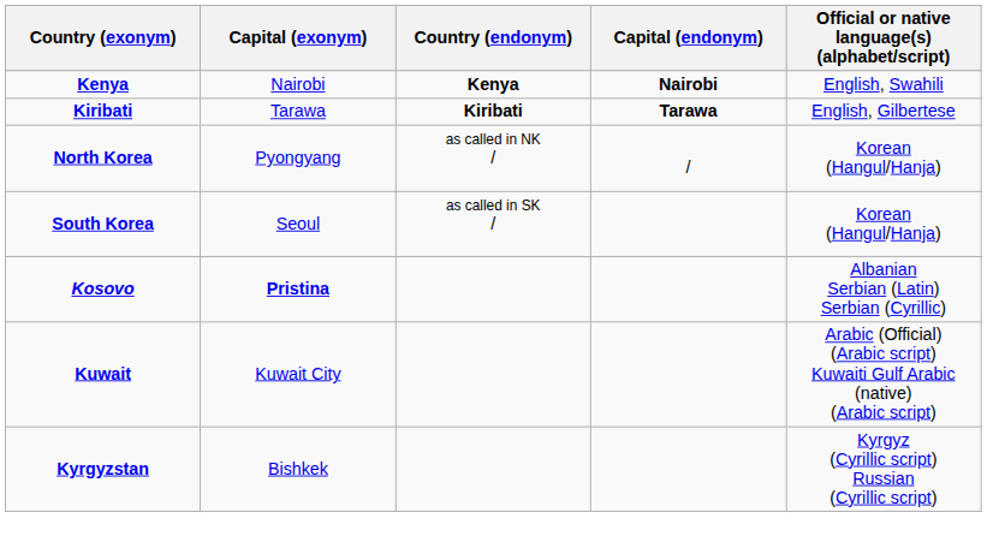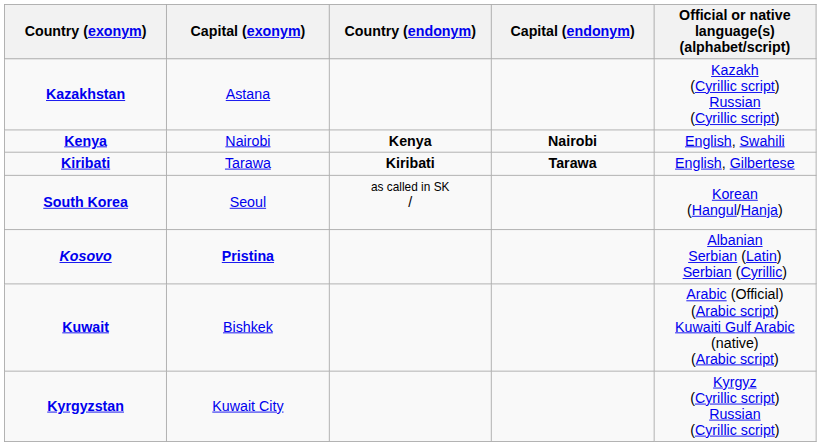 <table style="text-align:center;" class="wikitable">
 <tr style="background:#ccc;">
 <th style="width:175px;">Country (<a href='#'>exonym</a>)</th>
 <th style="width:175px;">Capital (<a href='#'>exonym</a>)</th>
 <th style="width:175px;">Country (<a href='#'>endonym</a>)</th>
 <th style="width:175px;">Capital (<a href='#'>endonym</a>)</th>
 <th style="width:175px;">Official or native language(s) (alphabet/script)</th>
+</tr>
+<tr>
+<td> <strong><a href='#'>Kazakhstan</a></strong></td>
+<td><a href='#'>Astana</a></td>
+<td><strong><em></em></strong><br><em></em><br><strong></strong><br></td>
+<td><strong><em></em></strong><br><em></em><br><strong></strong><br></td>
+<td><a href='#'>Kazakh</a><br>(<a href='#'>Cyrillic script</a>)<br><a href='#'>Russian</a><br>(<a href='#'>Cyrillic script</a>)</td>
 </tr>
 <tr>
 <td> <strong><a href='#'>Kenya</a></strong></td>
 <td><a href='#'>Nairobi</a></td>
 <td><strong>Kenya</strong></td>
 <td><strong>Nairobi</strong></td>
 <td><a href='#'>English</a>, <a href='#'>Swahili</a></td>
 </tr>
 <tr>
 <td> <strong><a href='#'>Kiribati</a></strong></td>
 <td><a href='#'>Tarawa</a></td>
 <td><strong>Kiribati</strong></td>
 <td><strong>Tarawa</strong></td>
 <td><a href='#'>English</a>, <a href='#'>Gilbertese</a></td>
-</tr>
-<tr>
-<td> <strong><a href='#'>North Korea</a></strong></td>
-<td><a href='#'>Pyongyang</a></td>
-<td><strong></strong> <small>as called in NK</small><br> / <br><strong></strong><br></td>
-<td><strong></strong><br> / </td>
-<td><a href='#'>Korean</a><br>(<a href='#'>Hangul</a>/<a href='#'>Hanja</a>)</td>
 </tr>
 <tr>
 <td> <strong><a href='#'>South Korea</a></strong></td>
 <td><a href='#'>Seoul</a></td>
 <td><strong></strong> <small>as called in SK</small><br> / <br><strong></strong><br></td>
 <td><strong></strong><br></td>
 <td><a href='#'>Korean</a><br>(<a href='#'>Hangul</a>/<a href='#'>Hanja</a>)</td>
 </tr>
 <tr>
 <td> <strong><em><a href='#'>Kosovo</a></em></strong></td>
 <td><strong><a href='#'>Pristina</a></strong></td>
 <td><strong></strong><br><strong></strong><br><strong></strong></td>
 <td><strong></strong><br><strong></strong><br><strong></strong></td>
 <td><a href='#'>Albanian</a> <br> <a href='#'>Serbian</a> (<a href='#'>Latin</a>) <br> <a href='#'>Serbian</a> (<a href='#'>Cyrillic</a>)</td>
 </tr>
 <tr>
 <td> <strong><a href='#'>Kuwait</a></strong></td>
-<td><a href='#'>Kuwait City</a></td>
+<td><a href='#'>Bishkek</a></td>
 <td><strong></strong><br><br><strong></strong><br></td>
 <td><strong></strong><br><br><strong></strong><br></td>
 <td><a href='#'>Arabic</a> (Official)<br>(<a href='#'>Arabic script</a>)<br> <a href='#'>Kuwaiti Gulf Arabic</a> (native)<br>(<a href='#'>Arabic script</a>)</td>
 </tr>
 <tr>
 <td> <strong><a href='#'>Kyrgyzstan</a></strong></td>
-<td><a href='#'>Bishkek</a></td>
+<td><a href='#'>Kuwait City</a></td>
 <td><strong></strong><br><br><strong></strong><br></td>
 <td><strong></strong><br><br><strong></strong><br></td>
 <td><a href='#'>Kyrgyz</a><br>(<a href='#'>Cyrillic script</a>)<br><a href='#'>Russian</a><br>(<a href='#'>Cyrillic script</a>)</td>
 </tr>
 </table>
